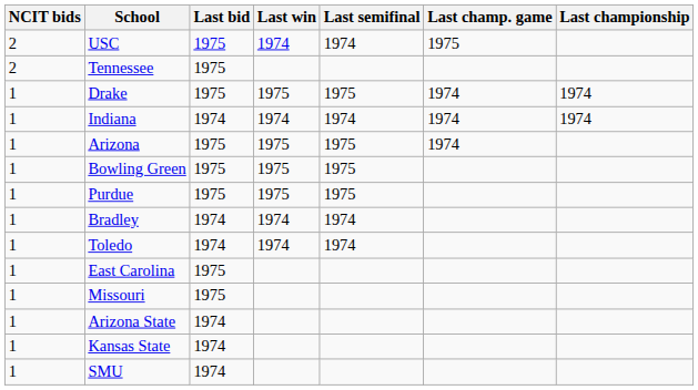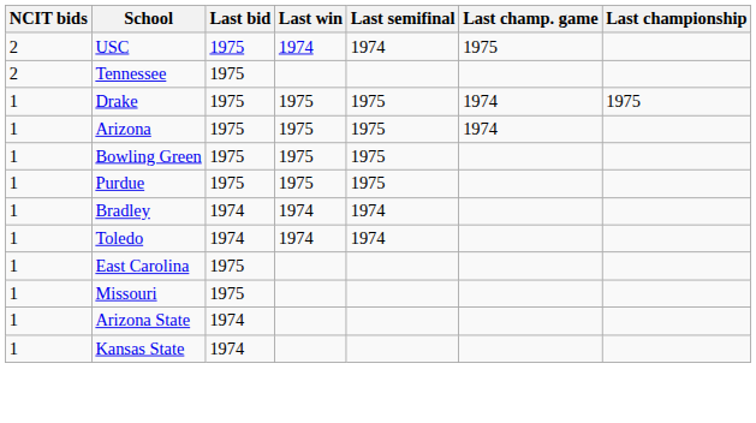 <table class="wikitable sortable">
 <tr>
 <th>NCIT bids</th>
 <th>School</th>
 <th>Last bid</th>
 <th>Last win</th>
 <th>Last semifinal</th>
 <th>Last champ. game</th>
 <th>Last championship</th>
 </tr>
 <tr>
 <td>2</td>
 <td><a href='#'>USC</a></td>
 <td><a href='#'>1975</a></td>
 <td><a href='#'>1974</a></td>
 <td>1974</td>
 <td>1975</td>
 <td></td>
 </tr>
 <tr>
 <td>2</td>
 <td><a href='#'>Tennessee</a></td>
 <td>1975</td>
 <td></td>
 <td></td>
 <td></td>
 <td></td>
 </tr>
 <tr>
 <td>1</td>
 <td><a href='#'>Drake</a></td>
 <td>1975</td>
 <td>1975</td>
 <td>1975</td>
 <td>1974</td>
-<td>1974</td>
-</tr>
-<tr>
-<td>1</td>
-<td><a href='#'>Indiana</a></td>
-<td>1974</td>
-<td>1974</td>
-<td>1974</td>
-<td>1974</td>
-<td>1974</td>
+<td>1975</td>
 </tr>
 <tr>
 <td>1</td>
 <td><a href='#'>Arizona</a></td>
 <td>1975</td>
 <td>1975</td>
 <td>1975</td>
 <td>1974</td>
 <td></td>
 </tr>
 <tr>
 <td>1</td>
 <td><a href='#'>Bowling Green</a></td>
 <td>1975</td>
 <td>1975</td>
 <td>1975</td>
 <td></td>
 <td></td>
 </tr>
 <tr>
 <td>1</td>
 <td><a href='#'>Purdue</a></td>
 <td>1975</td>
 <td>1975</td>
 <td>1975</td>
 <td></td>
 <td></td>
 </tr>
 <tr>
 <td>1</td>
 <td><a href='#'>Bradley</a></td>
 <td>1974</td>
 <td>1974</td>
 <td>1974</td>
 <td></td>
 <td></td>
 </tr>
 <tr>
 <td>1</td>
 <td><a href='#'>Toledo</a></td>
 <td>1974</td>
 <td>1974</td>
 <td>1974</td>
 <td></td>
 <td></td>
 </tr>
 <tr>
 <td>1</td>
 <td><a href='#'>East Carolina</a></td>
 <td>1975</td>
 <td></td>
 <td></td>
 <td></td>
 <td></td>
 </tr>
 <tr>
 <td>1</td>
 <td><a href='#'>Missouri</a></td>
 <td>1975</td>
 <td></td>
 <td></td>
 <td></td>
 <td></td>
 </tr>
 <tr>
 <td>1</td>
 <td><a href='#'>Arizona State</a></td>
 <td>1974</td>
 <td></td>
 <td></td>
 <td></td>
 <td></td>
 </tr>
 <tr>
 <td>1</td>
 <td><a href='#'>Kansas State</a></td>
 <td>1974</td>
 <td></td>
 <td></td>
 <td></td>
 <td></td>
 </tr>
-<tr>
-<td>1</td>
-<td><a href='#'>SMU</a></td>
-<td>1974</td>
-<td></td>
-<td></td>
-<td></td>
-<td></td>
-</tr>
 </table>
